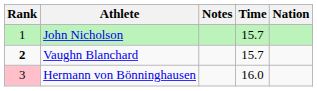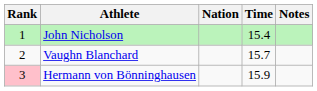 <table class="wikitable sortable" style="text-align:center">
 <tr>
 <th>Rank</th>
 <th>Athlete</th>
+<th>Nation</th>
+<th>Time</th>
 <th>Notes</th>
-<th>Time</th>
-<th>Nation</th>
 </tr>
 <tr bgcolor=bbf3bb>
 <td>1</td>
 <td align=left><a href='#'>John Nicholson</a></td>
+<td align=left></td>
+<td>15.4</td>
 <td></td>
-<td>15.7</td>
-<td align=left></td>
 </tr>
 <tr>
-<td><strong>2</strong></td>
+<td>2</td>
 <td align=left><a href='#'>Vaughn Blanchard</a></td>
+<td align=left></td>
+<td>15.7</td>
 <td></td>
-<td>15.7</td>
-<td align=left></td>
 </tr>
 <tr>
 <td style="background: pink;">3</td>
 <td align=left><a href='#'>Hermann von Bönninghausen</a></td>
+<td align=left></td>
+<td>15.9</td>
 <td></td>
-<td>16.0</td>
-<td align=left></td>
 </tr>
 </table>
